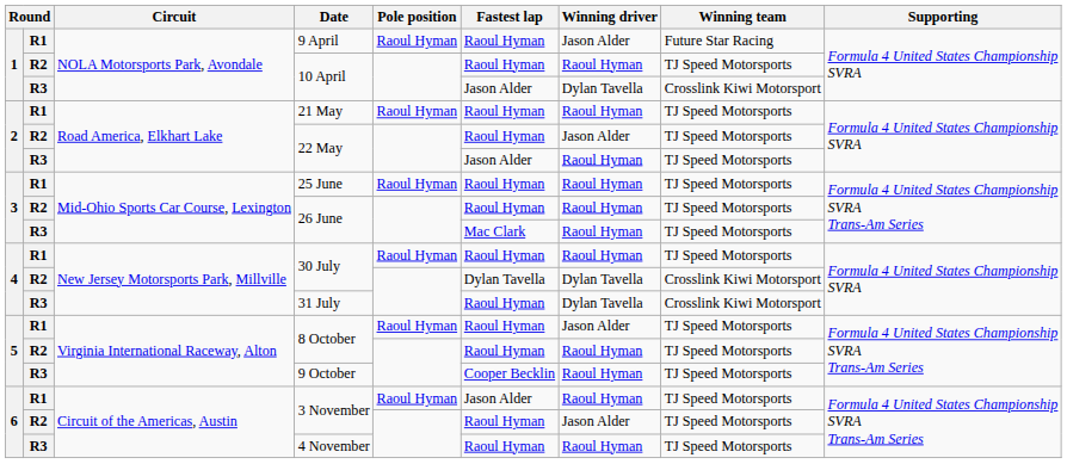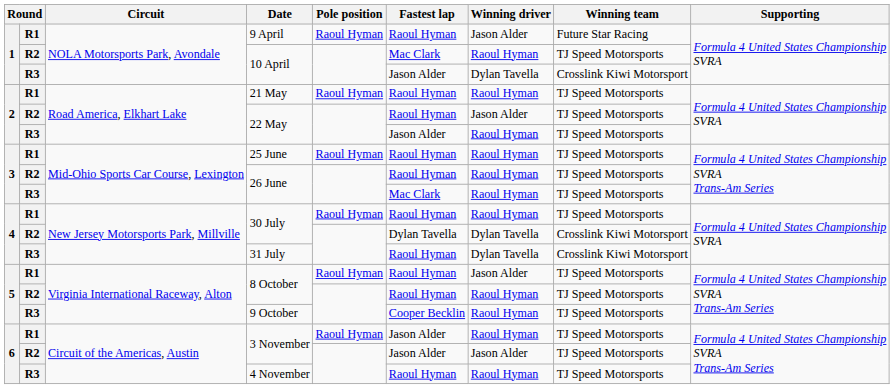 <table class="wikitable" style="font-size:85%;">
 <tr>
 <th colspan=2>Round</th>
 <th>Circuit</th>
 <th>Date</th>
 <th>Pole position</th>
 <th>Fastest lap</th>
 <th>Winning driver</th>
 <th>Winning team</th>
 <th>Supporting</th>
 </tr>
 <tr>
 <th rowspan=3>1</th>
 <th>R1</th>
 <td rowspan=3><a href='#'>NOLA Motorsports Park</a>, <a href='#'>Avondale</a></td>
 <td>9 April</td>
 <td> <a href='#'>Raoul Hyman</a></td>
 <td> <a href='#'>Raoul Hyman</a></td>
 <td> Jason Alder</td>
 <td> Future Star Racing</td>
 <td rowspan=3 nowrap><em><a href='#'>Formula 4 United States Championship</a><br>SVRA</em></td>
 </tr>
 <tr>
 <th>R2</th>
 <td rowspan=2>10 April</td>
 <td rowspan=2></td>
-<td> <a href='#'>Raoul Hyman</a></td>
+<td> <a href='#'>Mac Clark</a></td>
 <td> <a href='#'>Raoul Hyman</a></td>
 <td nowrap>  TJ Speed Motorsports</td>
 </tr>
 <tr>
 <th>R3</th>
 <td> Jason Alder</td>
 <td> Dylan Tavella</td>
 <td> Crosslink Kiwi Motorsport</td>
 </tr>
 <tr>
 <th rowspan=3>2</th>
 <th>R1</th>
 <td rowspan=3><a href='#'>Road America</a>, <a href='#'>Elkhart Lake</a></td>
 <td>21 May</td>
 <td nowrap> <a href='#'>Raoul Hyman</a></td>
 <td nowrap> <a href='#'>Raoul Hyman</a></td>
 <td nowrap> <a href='#'>Raoul Hyman</a></td>
 <td>  TJ Speed Motorsports</td>
 <td rowspan=3><em><a href='#'>Formula 4 United States Championship</a><br>SVRA</em></td>
 </tr>
 <tr>
 <th>R2</th>
 <td rowspan=2>22 May</td>
 <td rowspan=2></td>
 <td> <a href='#'>Raoul Hyman</a></td>
 <td> Jason Alder</td>
 <td>  TJ Speed Motorsports</td>
 </tr>
 <tr>
 <th>R3</th>
 <td> Jason Alder</td>
 <td> <a href='#'>Raoul Hyman</a></td>
 <td>  TJ Speed Motorsports</td>
 </tr>
 <tr>
 <th rowspan=3>3</th>
 <th>R1</th>
 <td rowspan=3 nowrap><a href='#'>Mid-Ohio Sports Car Course</a>, <a href='#'>Lexington</a></td>
 <td>25 June</td>
 <td> <a href='#'>Raoul Hyman</a></td>
 <td> <a href='#'>Raoul Hyman</a></td>
 <td> <a href='#'>Raoul Hyman</a></td>
 <td>  TJ Speed Motorsports</td>
 <td rowspan=3><em><a href='#'>Formula 4 United States Championship</a><br>SVRA<br><a href='#'>Trans-Am Series</a></em></td>
 </tr>
 <tr>
 <th>R2</th>
 <td rowspan="2">26 June</td>
 <td rowspan=2></td>
 <td> <a href='#'>Raoul Hyman</a></td>
 <td> <a href='#'>Raoul Hyman</a></td>
 <td>  TJ Speed Motorsports</td>
 </tr>
 <tr>
 <th>R3</th>
 <td> <a href='#'>Mac Clark</a></td>
 <td> <a href='#'>Raoul Hyman</a></td>
 <td>  TJ Speed Motorsports</td>
 </tr>
 <tr>
 <th rowspan=3>4</th>
 <th>R1</th>
 <td rowspan=3><a href='#'>New Jersey Motorsports Park</a>, <a href='#'>Millville</a></td>
 <td rowspan="2">30 July</td>
 <td> <a href='#'>Raoul Hyman</a></td>
 <td> <a href='#'>Raoul Hyman</a></td>
 <td> <a href='#'>Raoul Hyman</a></td>
 <td>  TJ Speed Motorsports</td>
 <td rowspan=3><em><a href='#'>Formula 4 United States Championship</a><br>SVRA</em></td>
 </tr>
 <tr>
 <th>R2</th>
 <td rowspan=2></td>
 <td> Dylan Tavella</td>
 <td> Dylan Tavella</td>
 <td> Crosslink Kiwi Motorsport</td>
 </tr>
 <tr>
 <th>R3</th>
 <td>31 July</td>
 <td> <a href='#'>Raoul Hyman</a></td>
 <td> Dylan Tavella</td>
 <td> Crosslink Kiwi Motorsport</td>
 </tr>
 <tr>
 <th rowspan=3>5</th>
 <th>R1</th>
 <td rowspan=3><a href='#'>Virginia International Raceway</a>, <a href='#'>Alton</a></td>
 <td rowspan=2>8 October</td>
 <td> <a href='#'>Raoul Hyman</a></td>
 <td> <a href='#'>Raoul Hyman</a></td>
 <td> Jason Alder</td>
 <td>  TJ Speed Motorsports</td>
 <td rowspan=3><em><a href='#'>Formula 4 United States Championship</a><br>SVRA<br><a href='#'>Trans-Am Series</a></em></td>
 </tr>
 <tr>
 <th>R2</th>
 <td rowspan=2></td>
 <td> <a href='#'>Raoul Hyman</a></td>
 <td> <a href='#'>Raoul Hyman</a></td>
 <td>  TJ Speed Motorsports</td>
 </tr>
 <tr>
 <th>R3</th>
 <td>9 October</td>
 <td nowrap> <a href='#'>Cooper Becklin</a></td>
 <td> <a href='#'>Raoul Hyman</a></td>
 <td>  TJ Speed Motorsports</td>
 </tr>
 <tr>
 <th rowspan=3>6</th>
 <th>R1</th>
 <td rowspan=3><a href='#'>Circuit of the Americas</a>, <a href='#'>Austin</a></td>
 <td rowspan="2" nowrap>3 November</td>
 <td> <a href='#'>Raoul Hyman</a></td>
 <td> Jason Alder</td>
 <td> <a href='#'>Raoul Hyman</a></td>
 <td>  TJ Speed Motorsports</td>
 <td rowspan=3><em><a href='#'>Formula 4 United States Championship</a><br>SVRA<br><a href='#'>Trans-Am Series</a></em></td>
 </tr>
 <tr>
 <th>R2</th>
 <td rowspan=2></td>
-<td> <a href='#'>Raoul Hyman</a></td>
+<td> Jason Alder</td>
 <td> Jason Alder</td>
 <td>  TJ Speed Motorsports</td>
 </tr>
 <tr>
 <th>R3</th>
 <td>4 November</td>
 <td> <a href='#'>Raoul Hyman</a></td>
 <td> <a href='#'>Raoul Hyman</a></td>
 <td>  TJ Speed Motorsports</td>
 </tr>
 </table>
